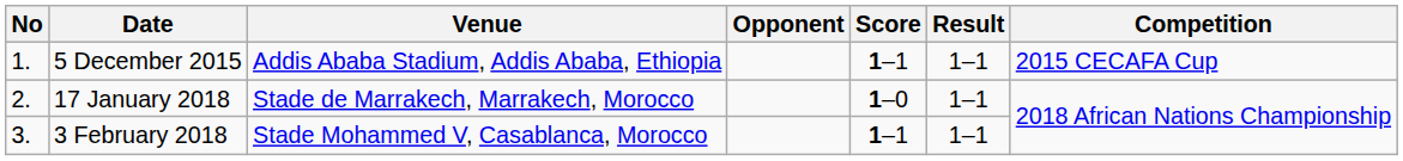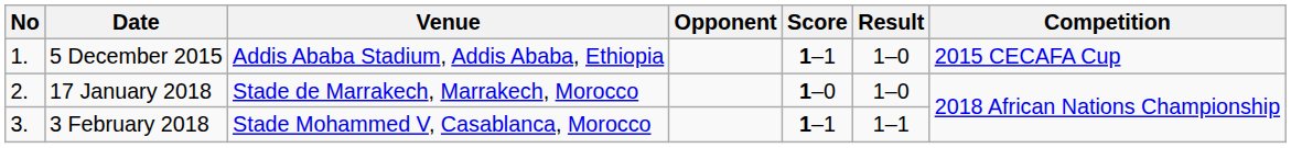 <table class="wikitable" style="font-size:85%;">
 <tr>
 <th>No</th>
 <th>Date</th>
 <th>Venue</th>
 <th>Opponent</th>
 <th>Score</th>
 <th>Result</th>
 <th>Competition</th>
 </tr>
 <tr>
 <td>1.</td>
 <td>5 December 2015</td>
 <td><a href='#'>Addis Ababa Stadium</a>, <a href='#'>Addis Ababa</a>, <a href='#'>Ethiopia</a></td>
 <td></td>
 <td align=center><strong>1</strong>–1</td>
-<td align=center>1–1</td>
+<td align=center>1–0</td>
 <td><a href='#'>2015 CECAFA Cup</a></td>
 </tr>
 <tr>
 <td>2.</td>
 <td>17 January 2018</td>
 <td><a href='#'>Stade de Marrakech</a>, <a href='#'>Marrakech</a>, <a href='#'>Morocco</a></td>
 <td></td>
 <td align=center><strong>1</strong>–0</td>
-<td align=center>1–1</td>
+<td align=center>1–0</td>
 <td rowspan="2"><a href='#'>2018 African Nations Championship</a></td>
 </tr>
 <tr>
 <td>3.</td>
 <td>3 February 2018</td>
 <td><a href='#'>Stade Mohammed V</a>, <a href='#'>Casablanca</a>, <a href='#'>Morocco</a></td>
 <td></td>
 <td align=center><strong>1</strong>–1</td>
 <td align=center>1–1</td>
 </tr>
 </table>
